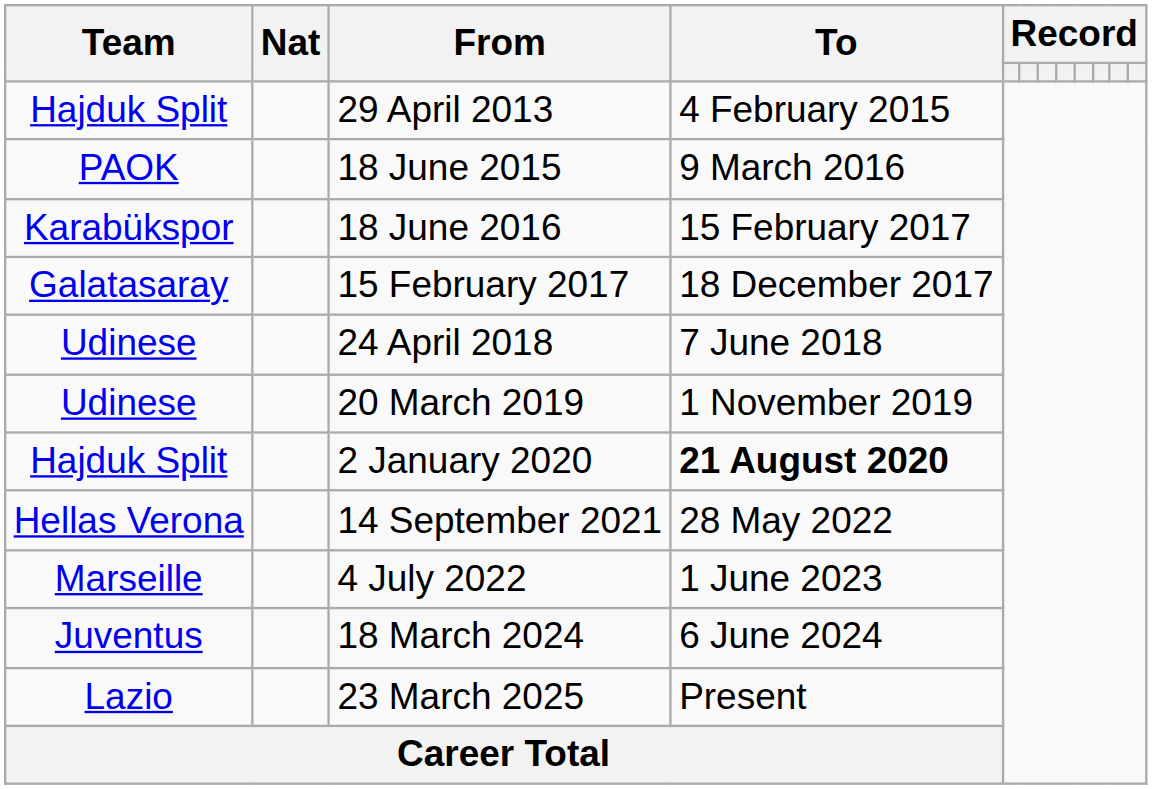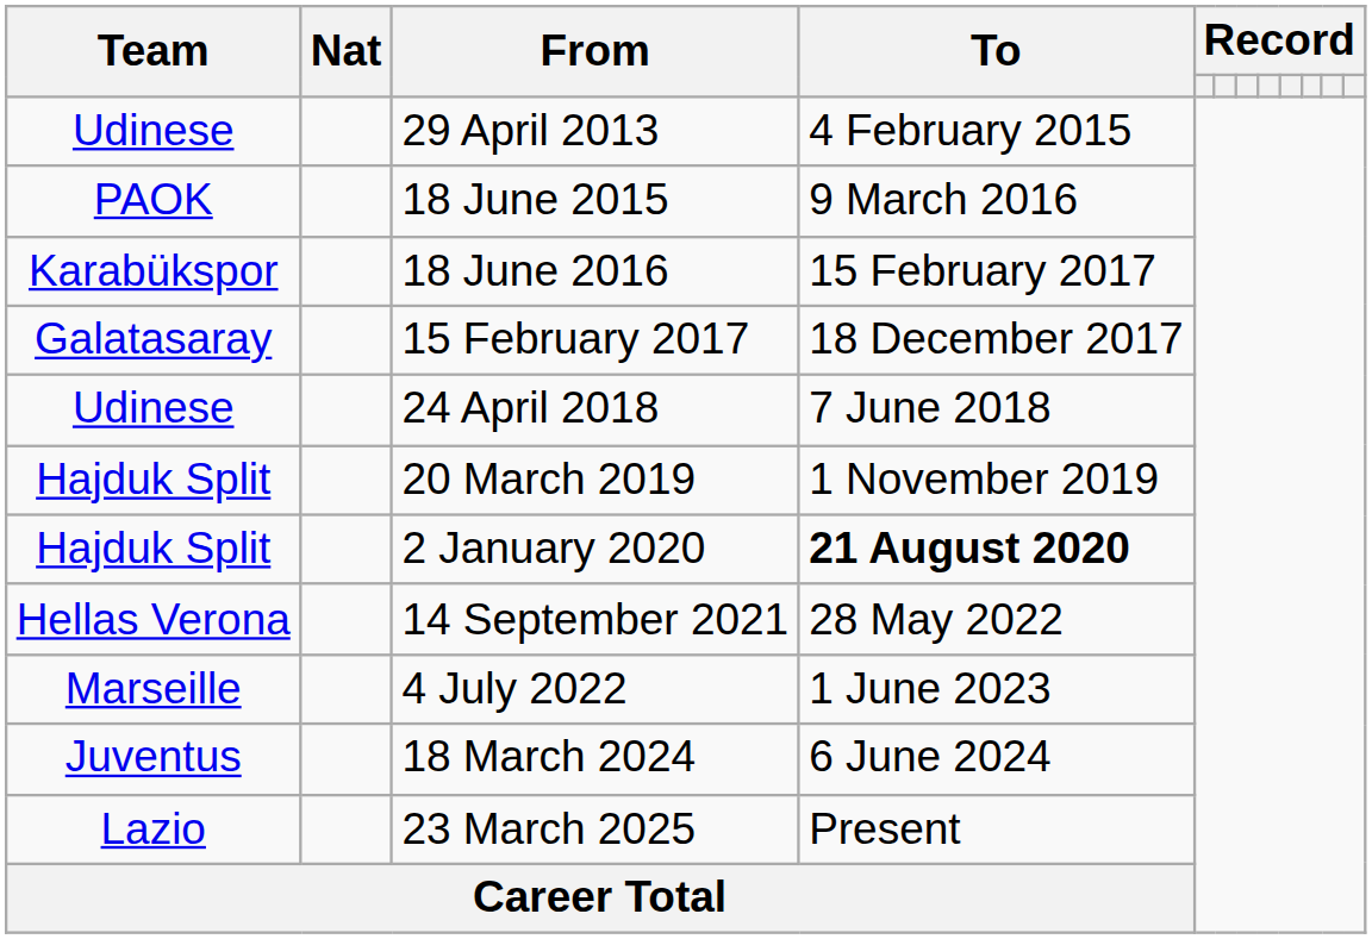 <table class="wikitable" style="text-align: center">
 <tr>
 <th rowspan="2">Team</th>
 <th rowspan="2">Nat</th>
 <th rowspan="2">From</th>
 <th rowspan="2">To</th>
 <th colspan="8">Record</th>
 </tr>
 <tr>
 <th></th>
 <th></th>
 <th></th>
 <th></th>
 <th></th>
 <th></th>
 <th></th>
 <th></th>
 </tr>
 <tr>
-<td align=center><a href='#'>Hajduk Split</a></td>
+<td align=center><a href='#'>Udinese</a></td>
 <td></td>
 <td align="left">29 April 2013</td>
 <td align="left">4 February 2015<br></td>
 </tr>
 <tr>
 <td align=center><a href='#'>PAOK</a></td>
 <td></td>
 <td align="left">18 June 2015</td>
 <td align="left">9 March 2016<br></td>
 </tr>
 <tr>
 <td align=center><a href='#'>Karabükspor</a></td>
 <td></td>
 <td align="left">18 June 2016</td>
 <td align="left">15 February 2017<br></td>
 </tr>
 <tr>
 <td align=center><a href='#'>Galatasaray</a></td>
 <td></td>
 <td align="left">15 February 2017</td>
 <td align="left">18 December 2017<br></td>
 </tr>
 <tr>
 <td align=center><a href='#'>Udinese</a></td>
 <td></td>
 <td align="left">24 April 2018</td>
 <td align="left">7 June 2018<br></td>
 </tr>
 <tr>
-<td align=center><a href='#'>Udinese</a></td>
+<td align=center><a href='#'>Hajduk Split</a></td>
 <td></td>
 <td align="left">20 March 2019</td>
 <td align="left">1 November 2019<br></td>
 </tr>
 <tr>
 <td align=center><a href='#'>Hajduk Split</a></td>
 <td></td>
 <td align="left">2 January 2020</td>
 <td align="left"><strong>21 August 2020<br></strong></td>
 </tr>
 <tr>
 <td align=center><a href='#'>Hellas Verona</a></td>
 <td></td>
 <td align="left">14 September 2021</td>
 <td align="left">28 May 2022<br></td>
 </tr>
 <tr>
 <td align=center><a href='#'>Marseille</a></td>
 <td></td>
 <td align="left">4 July 2022</td>
 <td align="left">1 June 2023<br></td>
 </tr>
 <tr>
 <td align=center><a href='#'>Juventus</a></td>
 <td></td>
 <td align="left">18 March 2024</td>
 <td align="left">6  June  2024<br></td>
 </tr>
 <tr>
 <td align=center><a href='#'>Lazio</a></td>
 <td></td>
 <td align="left">23 March 2025</td>
 <td align="left">Present<br></td>
 </tr>
 <tr>
 <th colspan=4>Career Total<br></th>
 </tr>
 </table>
